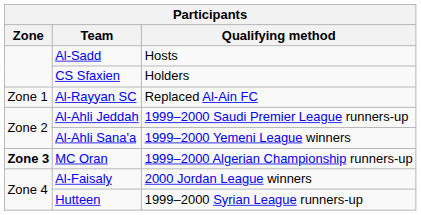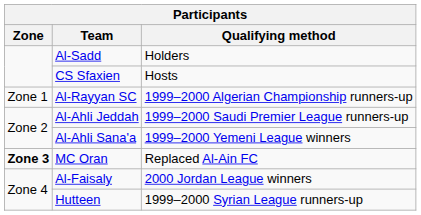 <table class="wikitable">
 <tr>
 <th colspan=4>Participants</th>
 </tr>
 <tr>
 <th>Zone</th>
 <th>Team</th>
 <th>Qualifying method</th>
 </tr>
 <tr>
 <td rowspan=2></td>
 <td> <a href='#'>Al-Sadd</a></td>
-<td>Hosts</td>
+<td>Holders</td>
 </tr>
 <tr>
 <td> <a href='#'>CS Sfaxien</a></td>
-<td>Holders</td>
+<td>Hosts</td>
 </tr>
 <tr>
 <td rowspan=1>Zone 1</td>
 <td> <a href='#'>Al-Rayyan SC</a></td>
-<td>Replaced <a href='#'>Al-Ain FC</a></td>
+<td><a href='#'>1999–2000 Algerian Championship</a> runners-up</td>
 </tr>
 <tr>
 <td rowspan=2>Zone 2</td>
 <td> <a href='#'>Al-Ahli Jeddah</a></td>
 <td><a href='#'>1999–2000 Saudi Premier League</a> runners-up</td>
 </tr>
 <tr>
 <td> <a href='#'>Al-Ahli Sana'a</a></td>
 <td><a href='#'>1999–2000 Yemeni League</a> winners</td>
 </tr>
 <tr>
 <td rowspan=1><strong>Zone 3</strong></td>
 <td> <a href='#'>MC Oran</a></td>
-<td><a href='#'>1999–2000 Algerian Championship</a> runners-up</td>
+<td>Replaced <a href='#'>Al-Ain FC</a></td>
 </tr>
 <tr>
 <td rowspan=2>Zone 4</td>
 <td> <a href='#'>Al-Faisaly</a></td>
 <td><a href='#'>2000 Jordan League</a> winners</td>
 </tr>
 <tr>
 <td> <a href='#'>Hutteen</a></td>
 <td>1999–2000 <a href='#'>Syrian League</a> runners-up</td>
 </tr>
 </table>
